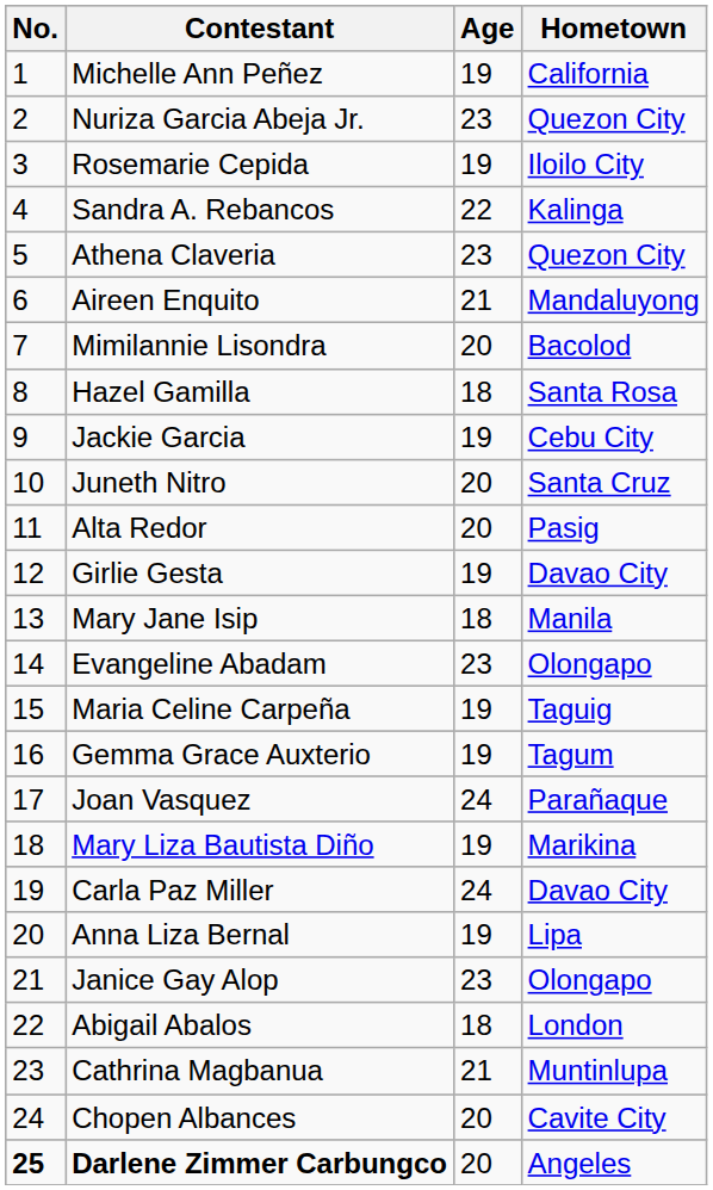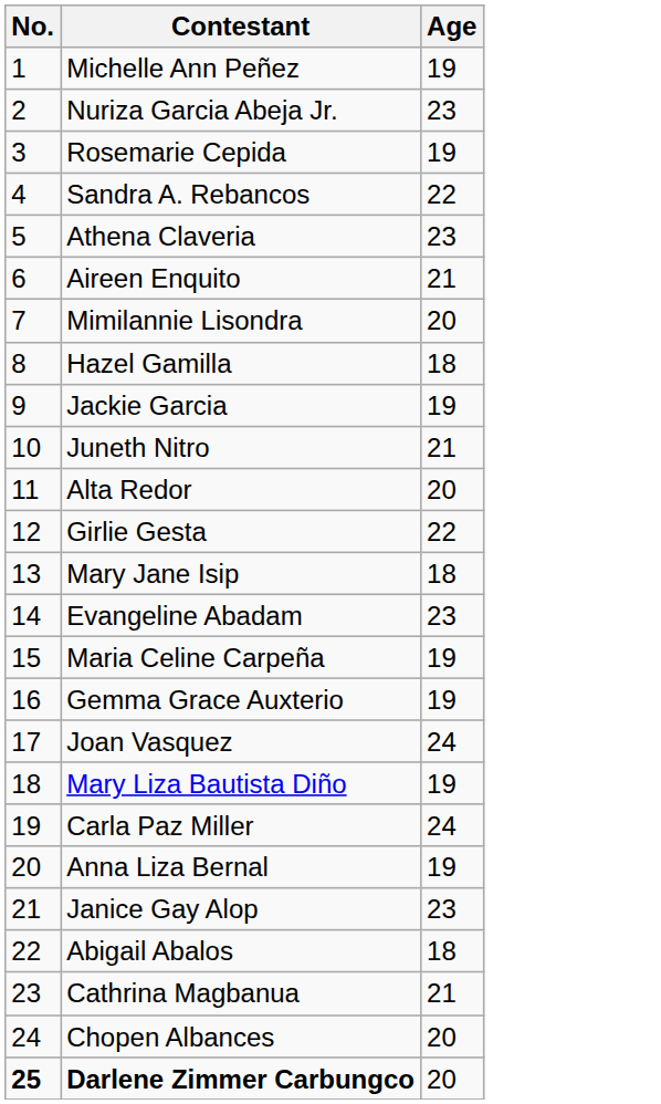 <table class="wikitable sortable" style="font-size: 95%;">
 <tr>
 <th>No.</th>
 <th>Contestant</th>
 <th>Age</th>
-<th>Hometown</th>
 </tr>
 <tr>
 <td>1</td>
 <td>Michelle Ann Peñez</td>
 <td>19</td>
-<td><a href='#'>California</a></td>
 </tr>
 <tr>
 <td>2</td>
 <td>Nuriza Garcia Abeja Jr.</td>
 <td>23</td>
-<td><a href='#'>Quezon City</a></td>
 </tr>
 <tr>
 <td>3</td>
 <td>Rosemarie Cepida</td>
 <td>19</td>
-<td><a href='#'>Iloilo City</a></td>
 </tr>
 <tr>
 <td>4</td>
 <td>Sandra A. Rebancos</td>
 <td>22</td>
-<td><a href='#'>Kalinga</a></td>
 </tr>
 <tr>
 <td>5</td>
 <td>Athena Claveria</td>
 <td>23</td>
-<td><a href='#'>Quezon City</a></td>
 </tr>
 <tr>
 <td>6</td>
 <td>Aireen Enquito</td>
 <td>21</td>
-<td><a href='#'>Mandaluyong</a></td>
 </tr>
 <tr>
 <td>7</td>
 <td>Mimilannie Lisondra</td>
 <td>20</td>
-<td><a href='#'>Bacolod</a></td>
 </tr>
 <tr>
 <td>8</td>
 <td>Hazel Gamilla</td>
 <td>18</td>
-<td><a href='#'>Santa Rosa</a></td>
 </tr>
 <tr>
 <td>9</td>
 <td>Jackie Garcia</td>
 <td>19</td>
-<td><a href='#'>Cebu City</a></td>
 </tr>
 <tr>
 <td>10</td>
 <td>Juneth Nitro</td>
-<td>20</td>
-<td><a href='#'>Santa Cruz</a></td>
+<td>21</td>
 </tr>
 <tr>
 <td>11</td>
 <td>Alta Redor</td>
 <td>20</td>
-<td><a href='#'>Pasig</a></td>
 </tr>
 <tr>
 <td>12</td>
 <td>Girlie Gesta</td>
-<td>19</td>
-<td><a href='#'>Davao City</a></td>
+<td>22</td>
 </tr>
 <tr>
 <td>13</td>
 <td>Mary Jane Isip</td>
 <td>18</td>
-<td><a href='#'>Manila</a></td>
 </tr>
 <tr>
 <td>14</td>
 <td>Evangeline Abadam</td>
 <td>23</td>
-<td><a href='#'>Olongapo</a></td>
 </tr>
 <tr>
 <td>15</td>
 <td>Maria Celine Carpeña</td>
 <td>19</td>
-<td><a href='#'>Taguig</a></td>
 </tr>
 <tr>
 <td>16</td>
 <td>Gemma Grace Auxterio</td>
 <td>19</td>
-<td><a href='#'>Tagum</a></td>
 </tr>
 <tr>
 <td>17</td>
 <td>Joan Vasquez</td>
 <td>24</td>
-<td><a href='#'>Parañaque</a></td>
 </tr>
 <tr>
 <td>18</td>
 <td><a href='#'>Mary Liza Bautista Diño</a></td>
 <td>19</td>
-<td><a href='#'>Marikina</a></td>
 </tr>
 <tr>
 <td>19</td>
 <td>Carla Paz Miller</td>
 <td>24</td>
-<td><a href='#'>Davao City</a></td>
 </tr>
 <tr>
 <td>20</td>
 <td>Anna Liza Bernal</td>
 <td>19</td>
-<td><a href='#'>Lipa</a></td>
 </tr>
 <tr>
 <td>21</td>
 <td>Janice Gay Alop</td>
 <td>23</td>
-<td><a href='#'>Olongapo</a></td>
 </tr>
 <tr>
 <td>22</td>
 <td>Abigail Abalos</td>
 <td>18</td>
-<td><a href='#'>London</a></td>
 </tr>
 <tr>
 <td>23</td>
 <td>Cathrina Magbanua</td>
 <td>21</td>
-<td><a href='#'>Muntinlupa</a></td>
 </tr>
 <tr>
 <td>24</td>
 <td>Chopen Albances</td>
 <td>20</td>
-<td><a href='#'>Cavite City</a></td>
 </tr>
 <tr>
 <td><strong>25</strong></td>
 <td><strong>Darlene Zimmer Carbungco</strong></td>
 <td>20</td>
-<td><a href='#'>Angeles</a></td>
 </tr>
 </table>
